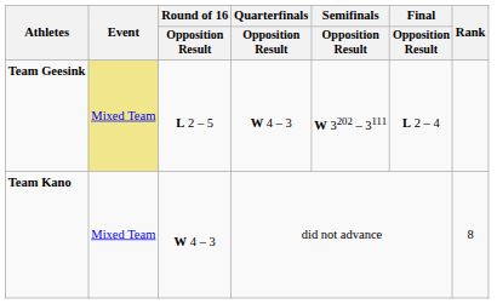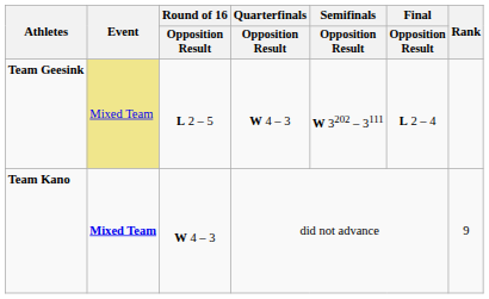 <table class="wikitable" style="font-size:90%">
 <tr>
 <th rowspan="2">Athletes</th>
 <th rowspan="2">Event</th>
 <th>Round of 16</th>
 <th>Quarterfinals</th>
 <th>Semifinals</th>
 <th>Final</th>
 <th rowspan=2>Rank</th>
 </tr>
 <tr style="font-size:95%">
 <th>Opposition<br>Result</th>
 <th>Opposition<br>Result</th>
 <th>Opposition<br>Result</th>
 <th>Opposition<br>Result</th>
 </tr>
 <tr align=center>
 <td align=left><strong>Team Geesink</strong><br><br><br><br><br><br><br></td>
 <td align=left style="background: khaki;"><a href='#'>Mixed Team</a></td>
 <td><br><strong>L</strong> 2 – 5</td>
 <td><br><strong>W</strong> 4 – 3</td>
 <td><br><strong>W</strong> 3<sup>202</sup> – 3<sup>111</sup></td>
 <td><br><strong>L</strong> 2 – 4</td>
 <td></td>
 </tr>
 <tr align=center>
 <td align=left><strong>Team Kano</strong><br><br><br><br><br><br><br><br></td>
-<td align=left><a href='#'>Mixed Team</a></td>
+<td align=left><strong><a href='#'>Mixed Team</a></strong></td>
 <td><br><strong>W</strong> 4 – 3</td>
 <td colspan=3>did not advance</td>
-<td>8</td>
+<td>9</td>
 </tr>
 </table>
